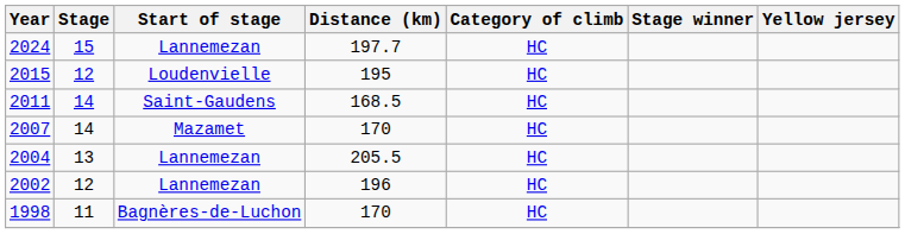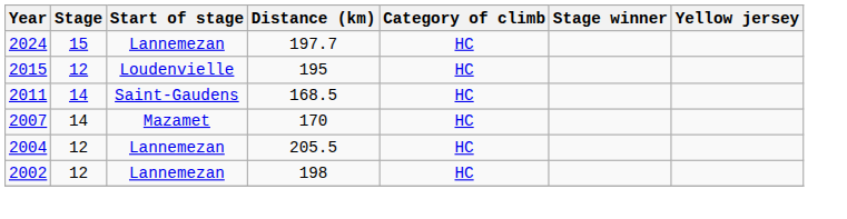 <table class="wikitable" style="text-align: center;">
 <tr>
 <th>Year</th>
 <th>Stage</th>
 <th>Start of stage</th>
 <th>Distance (km)</th>
 <th>Category of climb</th>
 <th>Stage winner</th>
 <th>Yellow jersey</th>
 </tr>
 <tr>
 <td><a href='#'>2024</a></td>
 <td><a href='#'>15</a></td>
 <td><a href='#'>Lannemezan</a></td>
 <td>197.7</td>
 <td><a href='#'>HC</a></td>
 <td align=left></td>
 <td align=left></td>
 </tr>
 <tr>
 <td><a href='#'>2015</a></td>
 <td><a href='#'>12</a></td>
 <td><a href='#'>Loudenvielle</a></td>
 <td>195</td>
 <td><a href='#'>HC</a></td>
 <td align=left></td>
 <td align=left></td>
 </tr>
 <tr>
 <td><a href='#'>2011</a></td>
 <td><a href='#'>14</a></td>
 <td><a href='#'>Saint-Gaudens</a></td>
 <td>168.5</td>
 <td><a href='#'>HC</a></td>
 <td align=left></td>
 <td align=left></td>
 </tr>
 <tr>
 <td><a href='#'>2007</a></td>
 <td>14</td>
 <td><a href='#'>Mazamet</a></td>
 <td>170</td>
 <td><a href='#'>HC</a></td>
 <td align=left></td>
 <td align=left></td>
 </tr>
 <tr>
 <td><a href='#'>2004</a></td>
-<td>13</td>
+<td>12</td>
 <td><a href='#'>Lannemezan</a></td>
 <td>205.5</td>
 <td><a href='#'>HC</a></td>
 <td align=left></td>
 <td align=left></td>
 </tr>
 <tr>
 <td><a href='#'>2002</a></td>
 <td>12</td>
 <td><a href='#'>Lannemezan</a></td>
-<td>196</td>
+<td>198</td>
 <td><a href='#'>HC</a></td>
 <td align=left></td>
 <td></td>
 </tr>
 <tr>
-<td><a href='#'>1998</a></td>
-<td>11</td>
-<td><a href='#'>Bagnères-de-Luchon</a></td>
-<td>170</td>
-<td><a href='#'>HC</a></td>
-<td align=left></td>
-<td align=left></td>
-</tr>
-<tr>
 </tr>
 </table>
